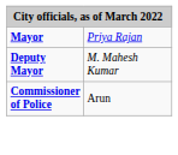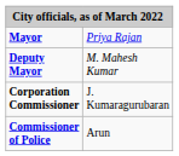 <table border="1" align="right" cellpadding="4" cellspacing="0" width="200" style="margin: 0.5em 0.5em 0.5em 0.5em; background: #f9f9f9; border: 1px #aaa solid; border-collapse: collapse; font-size: 85%">
 <tr>
 <td colspan="2" bgcolor="#cccccc" align="center"><strong>City officials, as of March 2022 </strong></td>
 </tr>
 <tr>
 <td width="15%"><strong><a href='#'>Mayor</a></strong></td>
 <td><em><a href='#'>Priya Rajan</a></em></td>
 </tr>
 <tr>
 <td><strong><a href='#'>Deputy Mayor</a></strong></td>
 <td><em>M. Mahesh Kumar</em></td>
 </tr>
 <tr>
+<td><strong>Corporation Commissioner</strong></td>
+<td>J. Kumaragurubaran</td>
+</tr>
+<tr>
 <td><strong><a href='#'>Commissioner of Police</a></strong></td>
 <td>Arun</td>
 </tr>
 </table>
